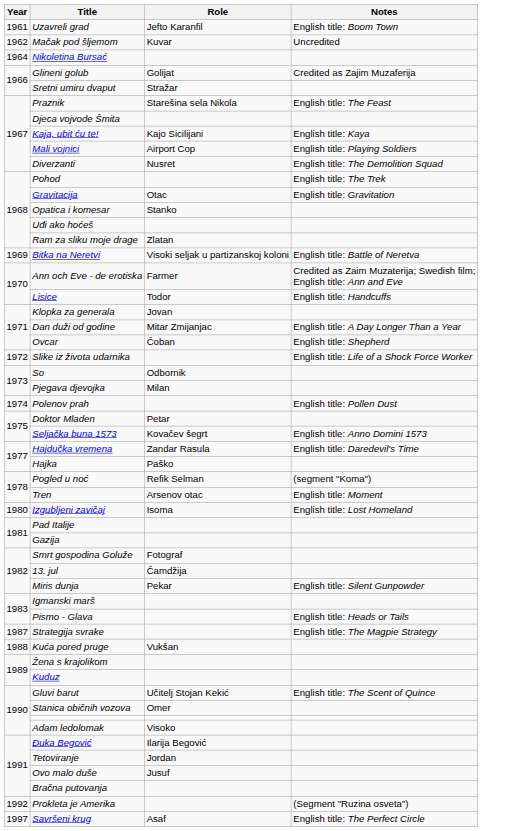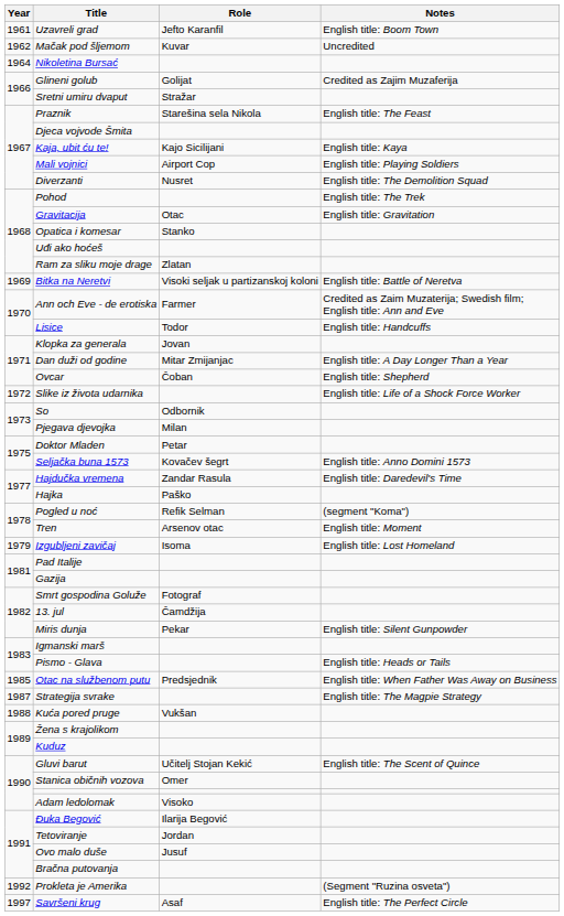 <table class="wikitable plainrwheaders">
 <tr>
 <th>Year</th>
 <th>Title</th>
 <th>Role</th>
 <th class="unsortable">Notes</th>
 </tr>
 <tr>
 <td>1961</td>
 <td><em>Uzavreli grad</em></td>
 <td>Jefto Karanfil</td>
 <td>English title: <em>Boom Town</em></td>
 </tr>
 <tr>
 <td>1962</td>
 <td><em>Mačak pod šljemom</em></td>
 <td>Kuvar</td>
 <td>Uncredited</td>
 </tr>
 <tr>
 <td>1964</td>
 <td><em><a href='#'>Nikoletina Bursać</a></em></td>
 <td></td>
 <td></td>
 </tr>
 <tr>
 <td rowspan="2">1966</td>
 <td><em>Glineni golub</em></td>
 <td>Golijat</td>
 <td>Credited as Zajim Muzaferija</td>
 </tr>
 <tr>
 <td><em>Sretni umiru dvaput</em></td>
 <td>Stražar</td>
 <td></td>
 </tr>
 <tr>
 <td rowspan="5">1967</td>
 <td><em>Praznik</em></td>
 <td>Starešina sela Nikola</td>
 <td>English title: <em>The Feast</em></td>
 </tr>
 <tr>
 <td><em>Djeca vojvode Šmita</em></td>
 <td></td>
 <td></td>
 </tr>
 <tr>
 <td><em><a href='#'>Kaja, ubit ću te!</a></em></td>
 <td>Kajo Sicilijani</td>
 <td>English title: <em>Kaya</em></td>
 </tr>
 <tr>
 <td><em><a href='#'>Mali vojnici</a></em></td>
 <td>Airport Cop</td>
 <td>English title: <em>Playing Soldiers</em></td>
 </tr>
 <tr>
 <td><em>Diverzanti</em></td>
 <td>Nusret</td>
 <td>English title: <em>The Demolition Squad</em></td>
 </tr>
 <tr>
 <td rowspan="5">1968</td>
 <td><em>Pohod</em></td>
 <td></td>
 <td>English title: <em>The Trek</em></td>
 </tr>
 <tr>
 <td><em><a href='#'>Gravitacija</a></em></td>
 <td>Otac</td>
 <td>English title: <em>Gravitation</em></td>
 </tr>
 <tr>
 <td><em>Opatica i komesar</em></td>
 <td>Stanko</td>
 <td></td>
 </tr>
 <tr>
 <td><em>Uđi ako hoćeš</em></td>
 <td></td>
 <td></td>
 </tr>
 <tr>
 <td><em>Ram za sliku moje drage</em></td>
 <td>Zlatan</td>
 <td></td>
 </tr>
 <tr>
 <td>1969</td>
 <td><em><a href='#'>Bitka na Neretvi</a></em></td>
 <td>Visoki seljak u partizanskoj koloni</td>
 <td>English title: <em>Battle of Neretva</em></td>
 </tr>
 <tr>
 <td rowspan="2">1970</td>
 <td><em>Ann och Eve - de erotiska</em></td>
 <td>Farmer</td>
 <td>Credited as Zaim Muzaterija; Swedish film; <br>English title: <em>Ann and Eve</em></td>
 </tr>
 <tr>
 <td><em><a href='#'>Lisice</a></em></td>
 <td>Todor</td>
 <td>English title: <em>Handcuffs</em></td>
 </tr>
 <tr>
 <td rowspan="3">1971</td>
 <td><em>Klopka za generala</em></td>
 <td>Jovan</td>
 <td></td>
 </tr>
 <tr>
 <td><em>Dan duži od godine</em></td>
 <td>Mitar Zmijanjac</td>
 <td>English title: <em>A Day Longer Than a Year</em></td>
 </tr>
 <tr>
 <td><em>Ovcar</em></td>
 <td>Čoban</td>
 <td>English title: <em>Shepherd</em></td>
 </tr>
 <tr>
 <td>1972</td>
 <td><em>Slike iz života udarnika</em></td>
 <td></td>
 <td>English title: <em>Life of a Shock Force Worker</em></td>
 </tr>
 <tr>
 <td rowspan="2">1973</td>
 <td><em>So</em></td>
 <td>Odbornik</td>
 <td></td>
 </tr>
 <tr>
 <td><em>Pjegava djevojka</em></td>
 <td>Milan</td>
 <td></td>
 </tr>
 <tr>
-<td>1974</td>
-<td><em>Polenov prah</em></td>
-<td></td>
-<td>English title: <em>Pollen Dust</em></td>
-</tr>
-<tr>
 <td rowspan="2">1975</td>
 <td><em>Doktor Mladen</em></td>
 <td>Petar</td>
 <td></td>
 </tr>
 <tr>
 <td><em><a href='#'>Seljačka buna 1573</a></em></td>
 <td>Kovačev šegrt</td>
 <td>English title: <em>Anno Domini 1573</em></td>
 </tr>
 <tr>
 <td rowspan="2">1977</td>
 <td><em><a href='#'>Hajdučka vremena</a></em></td>
 <td>Zandar Rasula</td>
 <td>English title: <em>Daredevil's Time</em></td>
 </tr>
 <tr>
 <td><em>Hajka</em></td>
 <td>Paško</td>
 <td></td>
 </tr>
 <tr>
 <td rowspan="2">1978</td>
 <td><em>Pogled u noć</em></td>
 <td>Refik Selman</td>
 <td>(segment "Koma")</td>
 </tr>
 <tr>
 <td><em>Tren</em></td>
 <td>Arsenov otac</td>
 <td>English title: <em>Moment</em></td>
 </tr>
 <tr>
-<td>1980</td>
+<td>1979</td>
 <td><em><a href='#'>Izgubljeni zavičaj</a></em></td>
 <td>Isoma</td>
 <td>English title: <em>Lost Homeland</em></td>
 </tr>
 <tr>
 <td rowspan="2">1981</td>
 <td><em>Pad Italije</em></td>
 <td></td>
 <td></td>
 </tr>
 <tr>
 <td><em>Gazija</em></td>
 <td></td>
 <td></td>
 </tr>
 <tr>
 <td rowspan="3">1982</td>
 <td><em>Smrt gospodina Goluže</em></td>
 <td>Fotograf</td>
 <td></td>
 </tr>
 <tr>
 <td><em>13. jul</em></td>
 <td>Čamdžija</td>
 <td></td>
 </tr>
 <tr>
 <td><em>Miris dunja</em></td>
 <td>Pekar</td>
 <td>English title: <em>Silent Gunpowder</em></td>
 </tr>
 <tr>
 <td rowspan="2">1983</td>
 <td><em>Igmanski marš</em></td>
 <td></td>
 <td></td>
 </tr>
 <tr>
 <td><em>Pismo - Glava</em></td>
 <td></td>
 <td>English title: <em>Heads or Tails</em></td>
+</tr>
+<tr>
+<td>1985</td>
+<td><em><a href='#'>Otac na službenom putu</a></em></td>
+<td>Predsjednik</td>
+<td>English title: <em>When Father Was Away on Business</em></td>
 </tr>
 <tr>
 <td>1987</td>
 <td><em>Strategija svrake</em></td>
 <td></td>
 <td>English title: <em>The Magpie Strategy</em></td>
 </tr>
 <tr>
 <td>1988</td>
 <td><em>Kuća pored pruge</em></td>
 <td>Vukšan</td>
 <td></td>
 </tr>
 <tr>
 <td rowspan="2">1989</td>
 <td><em>Žena s krajolikom</em></td>
 <td></td>
 <td></td>
 </tr>
 <tr>
 <td><em><a href='#'>Kuduz</a></em></td>
 <td></td>
 <td></td>
 </tr>
 <tr>
 <td rowspan="4">1990</td>
 <td><em>Gluvi barut</em></td>
 <td>Učitelj Stojan Kekić</td>
 <td>English title: <em>The Scent of Quince</em></td>
 </tr>
 <tr>
 <td><em>Stanica običnih vozova</em></td>
 <td>Omer</td>
 <td></td>
 </tr>
 <tr>
 <td><em></em></td>
 <td></td>
 <td></td>
 </tr>
 <tr>
 <td><em>Adam ledolomak</em></td>
 <td>Visoko</td>
 <td></td>
 </tr>
 <tr>
 <td rowspan="4">1991</td>
 <td><em><a href='#'>Đuka Begović</a></em></td>
 <td>Ilarija Begović</td>
 <td></td>
 </tr>
 <tr>
 <td><em>Tetoviranje</em></td>
 <td>Jordan</td>
 <td></td>
 </tr>
 <tr>
 <td><em>Ovo malo duše</em></td>
 <td>Jusuf</td>
 <td></td>
 </tr>
 <tr>
 <td><em>Bračna putovanja</em></td>
 <td></td>
 <td></td>
 </tr>
 <tr>
 <td>1992</td>
 <td><em>Prokleta je Amerika</em></td>
 <td></td>
 <td>(Segment "Ruzina osveta")</td>
 </tr>
 <tr>
 <td>1997</td>
 <td><em><a href='#'>Savršeni krug</a></em></td>
 <td>Asaf</td>
 <td>English title: <em>The Perfect Circle</em></td>
 </tr>
 </table>
